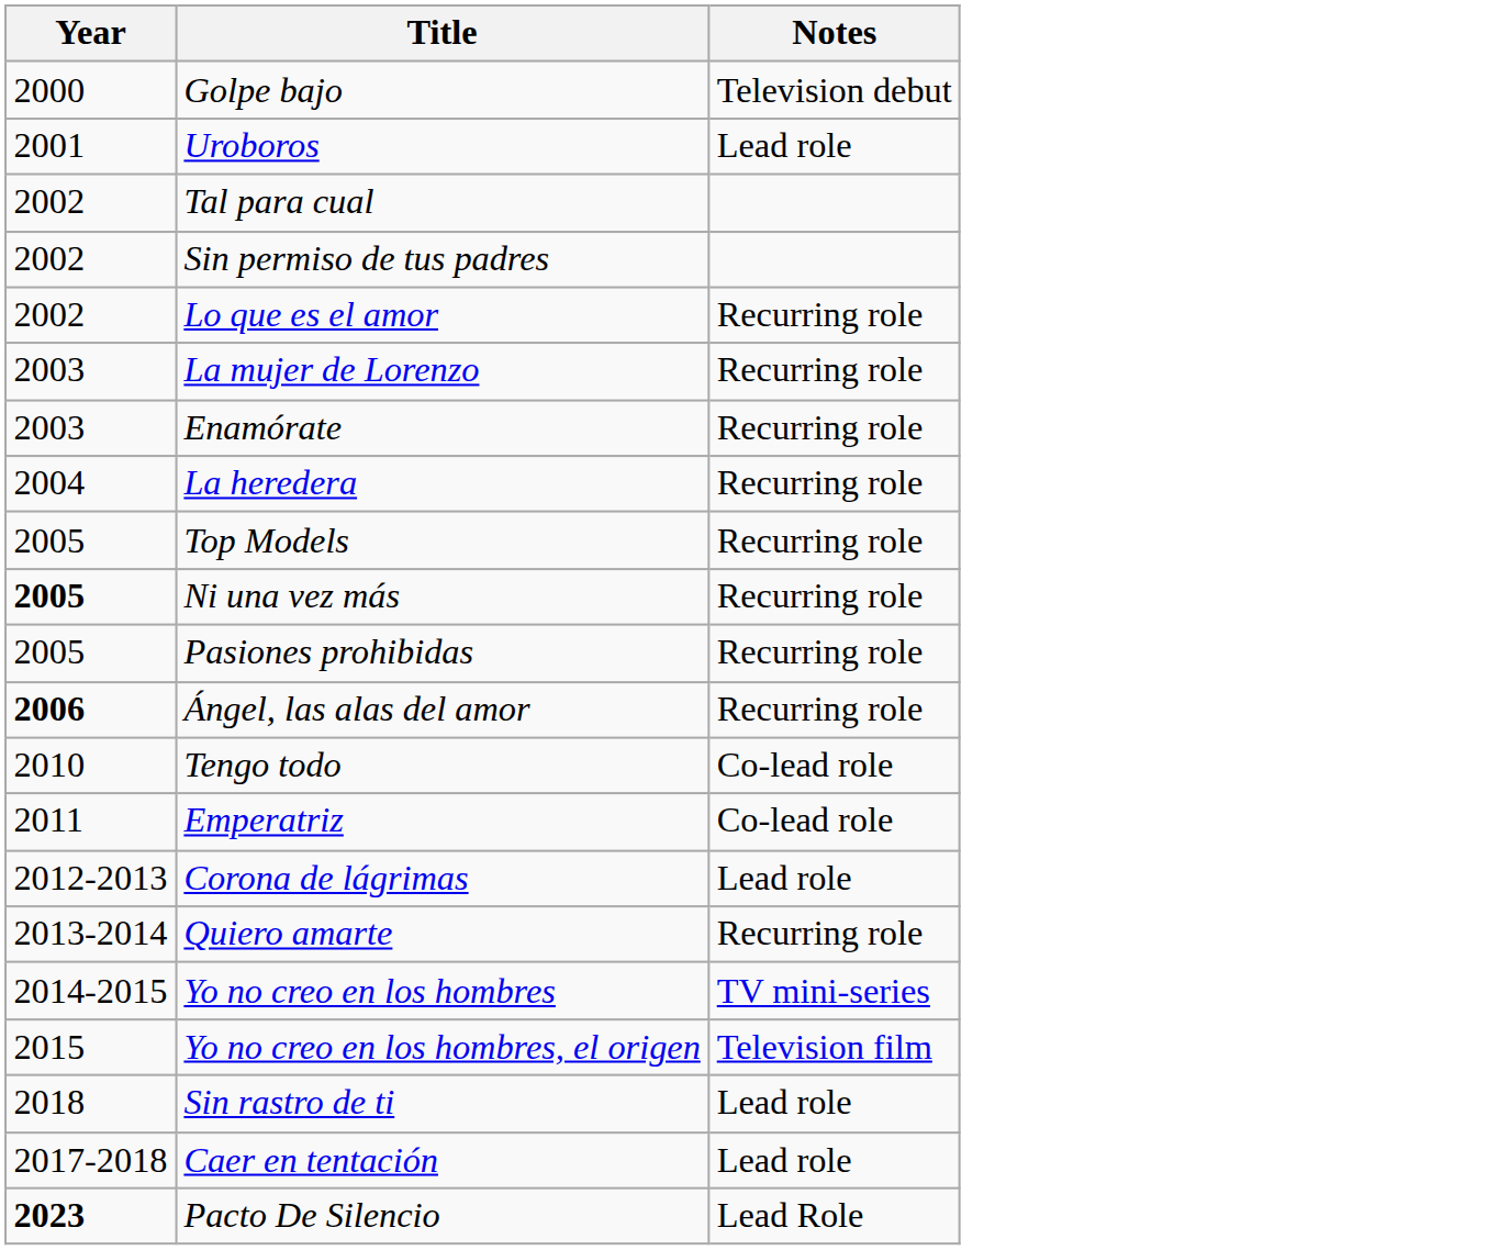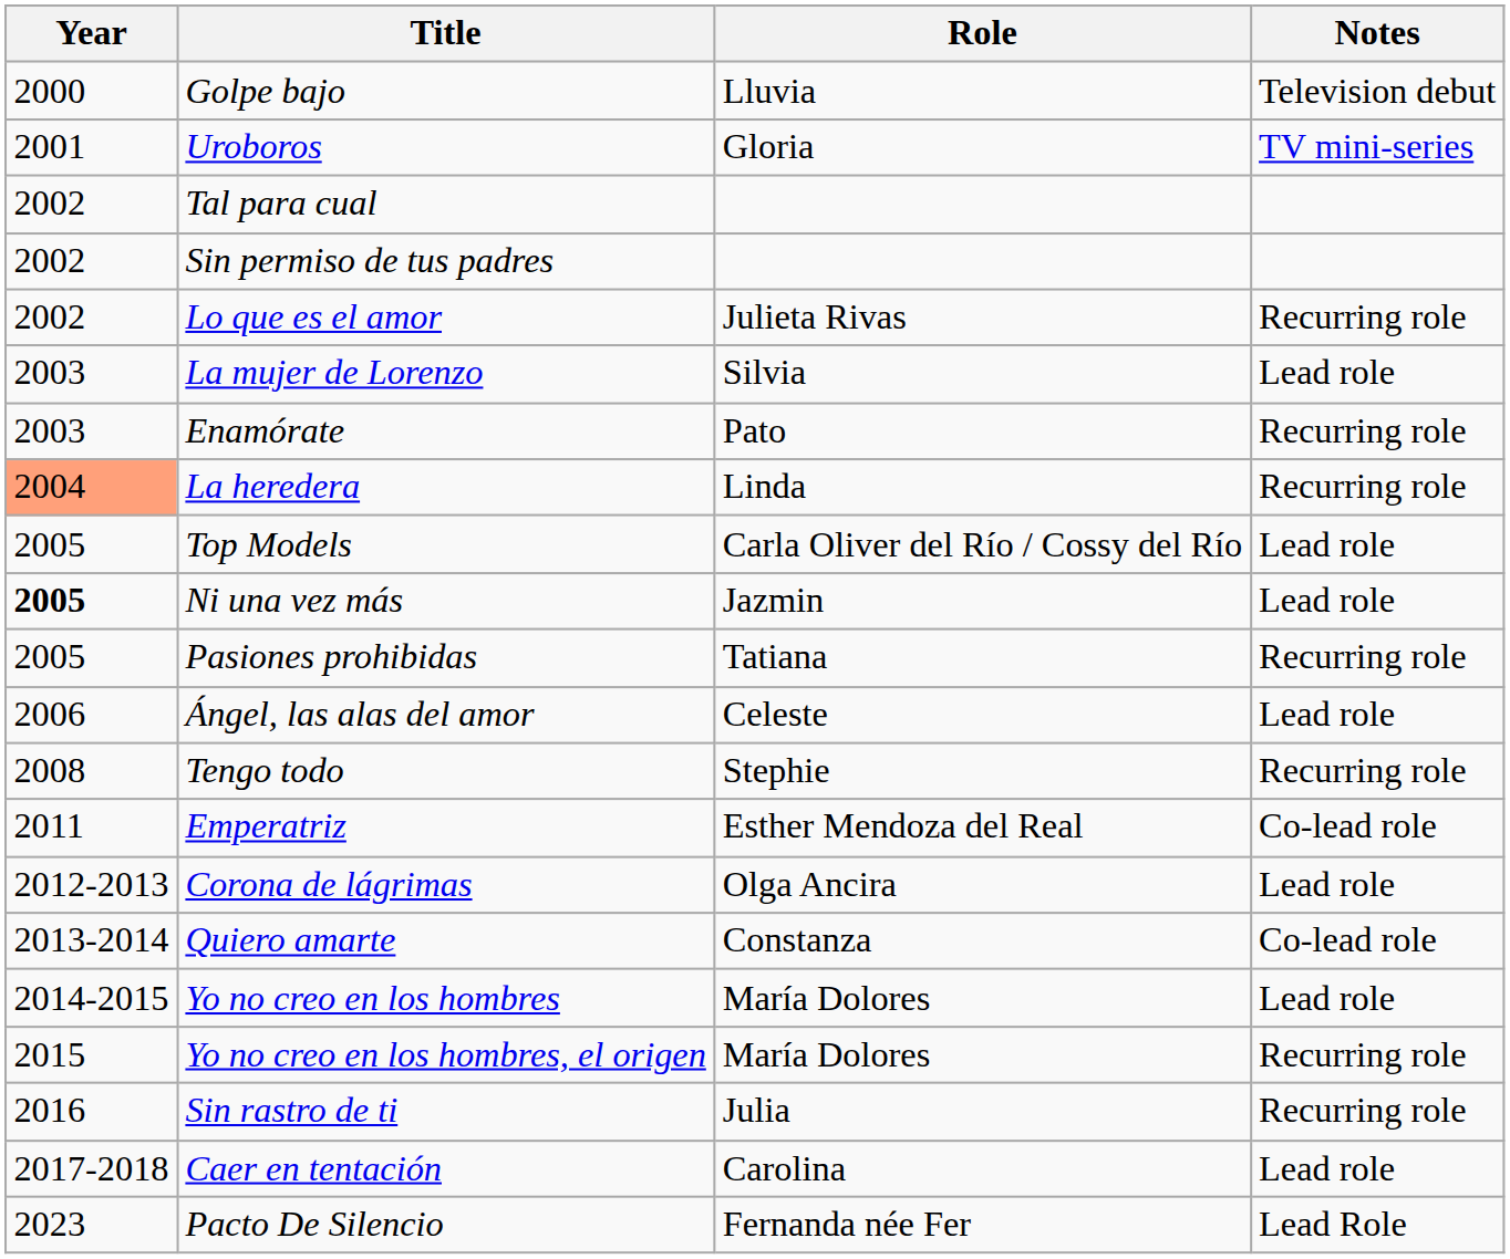 <table class="wikitable sortable">
 <tr>
 <th>Year</th>
 <th>Title</th>
+<th>Role</th>
 <th>Notes</th>
 </tr>
 <tr>
 <td>2000</td>
 <td><em>Golpe bajo</em></td>
+<td>Lluvia</td>
 <td>Television debut</td>
 </tr>
 <tr>
 <td>2001</td>
 <td><em><a href='#'>Uroboros</a></em></td>
-<td>Lead role</td>
+<td>Gloria</td>
+<td><a href='#'>TV mini-series</a></td>
 </tr>
 <tr>
 <td>2002</td>
 <td><em>Tal para cual</em></td>
+<td></td>
 <td></td>
 </tr>
 <tr>
 <td>2002</td>
 <td><em>Sin permiso de tus padres</em></td>
 <td></td>
+<td></td>
 </tr>
 <tr>
 <td>2002</td>
 <td><em><a href='#'>Lo que es el amor</a></em></td>
+<td>Julieta Rivas</td>
 <td>Recurring role</td>
 </tr>
 <tr>
 <td>2003</td>
 <td><em><a href='#'>La mujer de Lorenzo</a></em></td>
-<td>Recurring role</td>
+<td>Silvia</td>
+<td>Lead role</td>
 </tr>
 <tr>
 <td>2003</td>
 <td><em>Enamórate</em></td>
+<td>Pato</td>
 <td>Recurring role</td>
 </tr>
 <tr>
-<td>2004</td>
+<td style="background: lightsalmon;">2004</td>
 <td><em><a href='#'>La heredera</a></em></td>
+<td>Linda</td>
 <td>Recurring role</td>
 </tr>
 <tr>
 <td>2005</td>
 <td><em>Top Models</em></td>
-<td>Recurring role</td>
+<td>Carla Oliver del Río / Cossy del Río</td>
+<td>Lead role</td>
 </tr>
 <tr>
 <td><strong>2005</strong></td>
 <td><em>Ni una vez más</em></td>
-<td>Recurring role</td>
+<td>Jazmin</td>
+<td>Lead role</td>
 </tr>
 <tr>
 <td>2005</td>
 <td><em>Pasiones prohibidas</em></td>
+<td>Tatiana</td>
 <td>Recurring role</td>
 </tr>
 <tr>
-<td><strong>2006</strong></td>
+<td>2006</td>
 <td><em>Ángel, las alas del amor</em></td>
-<td>Recurring role</td>
+<td>Celeste</td>
+<td>Lead role</td>
 </tr>
 <tr>
-<td>2010</td>
+<td>2008</td>
 <td><em>Tengo todo</em></td>
-<td>Co-lead role</td>
+<td>Stephie</td>
+<td>Recurring role</td>
 </tr>
 <tr>
 <td>2011</td>
 <td><em><a href='#'>Emperatriz</a></em></td>
+<td>Esther Mendoza del Real</td>
 <td>Co-lead role</td>
 </tr>
 <tr>
 <td>2012-2013</td>
 <td><em><a href='#'>Corona de lágrimas</a></em></td>
+<td>Olga Ancira</td>
 <td>Lead role</td>
 </tr>
 <tr>
 <td>2013-2014</td>
 <td><em><a href='#'>Quiero amarte</a></em></td>
-<td>Recurring role</td>
+<td>Constanza</td>
+<td>Co-lead role</td>
 </tr>
 <tr>
 <td>2014-2015</td>
 <td><em><a href='#'>Yo no creo en los hombres</a></em></td>
-<td><a href='#'>TV mini-series</a></td>
+<td>María Dolores</td>
+<td>Lead role</td>
 </tr>
 <tr>
 <td>2015</td>
 <td><em><a href='#'>Yo no creo en los hombres, el origen</a></em></td>
-<td><a href='#'>Television film</a></td>
+<td>María Dolores</td>
+<td>Recurring role</td>
 </tr>
 <tr>
-<td>2018</td>
+<td>2016</td>
 <td><em><a href='#'>Sin rastro de ti</a></em></td>
-<td>Lead role</td>
+<td>Julia</td>
+<td>Recurring role</td>
 </tr>
 <tr>
 <td>2017-2018</td>
 <td><em><a href='#'>Caer en tentación</a></em></td>
+<td>Carolina</td>
 <td>Lead role</td>
 </tr>
 <tr>
-<td><strong>2023</strong></td>
+<td>2023</td>
 <td><em>Pacto De Silencio</em></td>
+<td>Fernanda née Fer</td>
 <td>Lead Role</td>
 </tr>
 </table>
